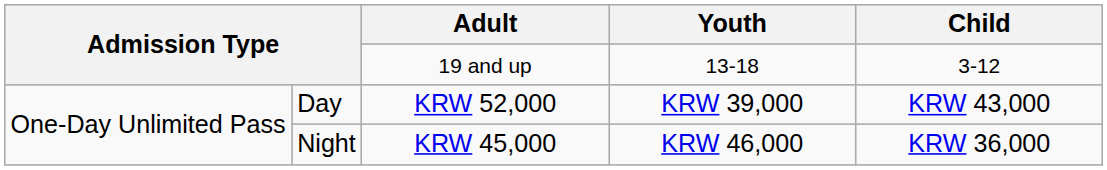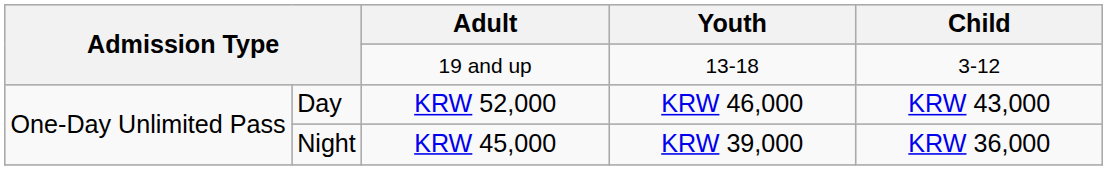 <table class="wikitable">
 <tr>
 <th colspan="2" rowspan="2" width="200">Admission Type</th>
 <th width="150">Adult</th>
 <th width="150">Youth</th>
 <th width="150">Child</th>
 </tr>
 <tr>
 <td style="text-align:center;"><small>19 and up</small></td>
 <td style="text-align:center;"><small>13-18</small></td>
 <td style="text-align:center;"><small>3-12</small></td>
 </tr>
 <tr>
 <td rowspan=2>One-Day Unlimited Pass</td>
 <td>Day</td>
 <td style="text-align:center;"><a href='#'>KRW</a> 52,000</td>
-<td style="text-align:center;"><a href='#'>KRW</a> 39,000</td>
+<td style="text-align:center;"><a href='#'>KRW</a> 46,000</td>
 <td style="text-align:center;"><a href='#'>KRW</a> 43,000</td>
 </tr>
 <tr>
 <td>Night</td>
 <td style="text-align:center;"><a href='#'>KRW</a> 45,000</td>
-<td style="text-align:center;"><a href='#'>KRW</a> 46,000</td>
+<td style="text-align:center;"><a href='#'>KRW</a> 39,000</td>
 <td style="text-align:center;"><a href='#'>KRW</a> 36,000</td>
 </tr>
 </table>
